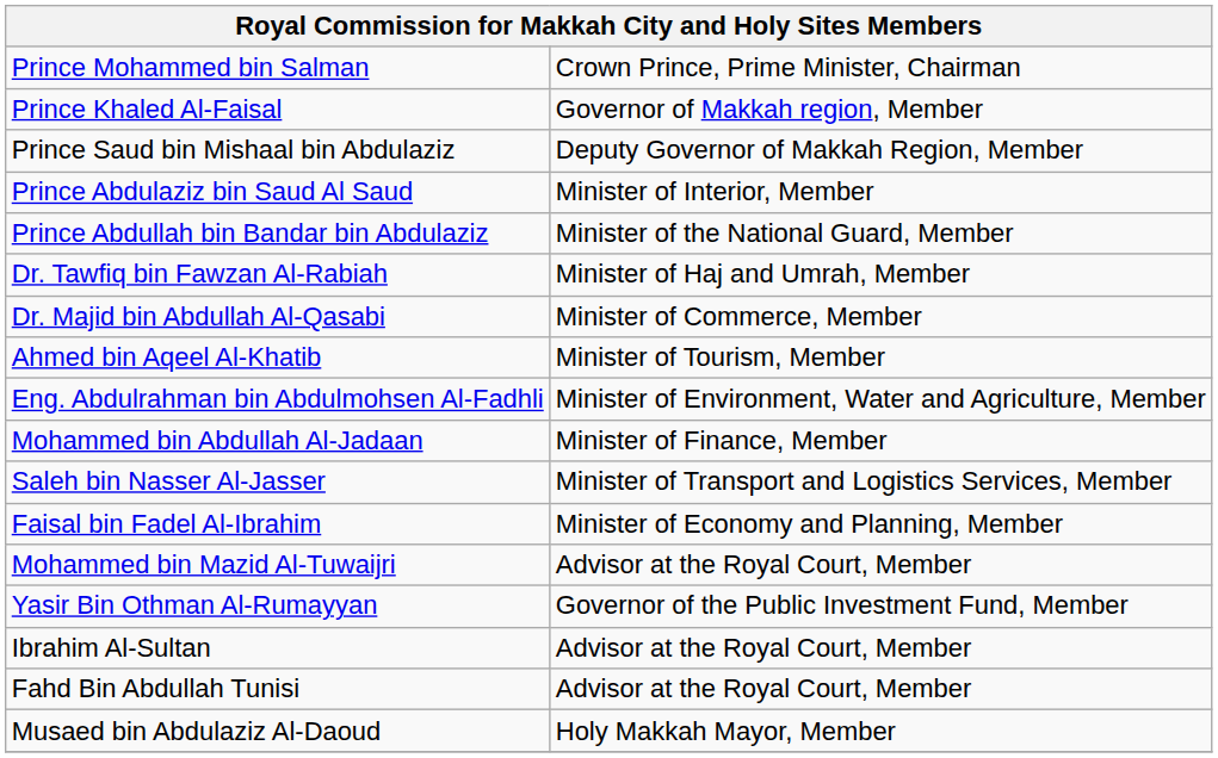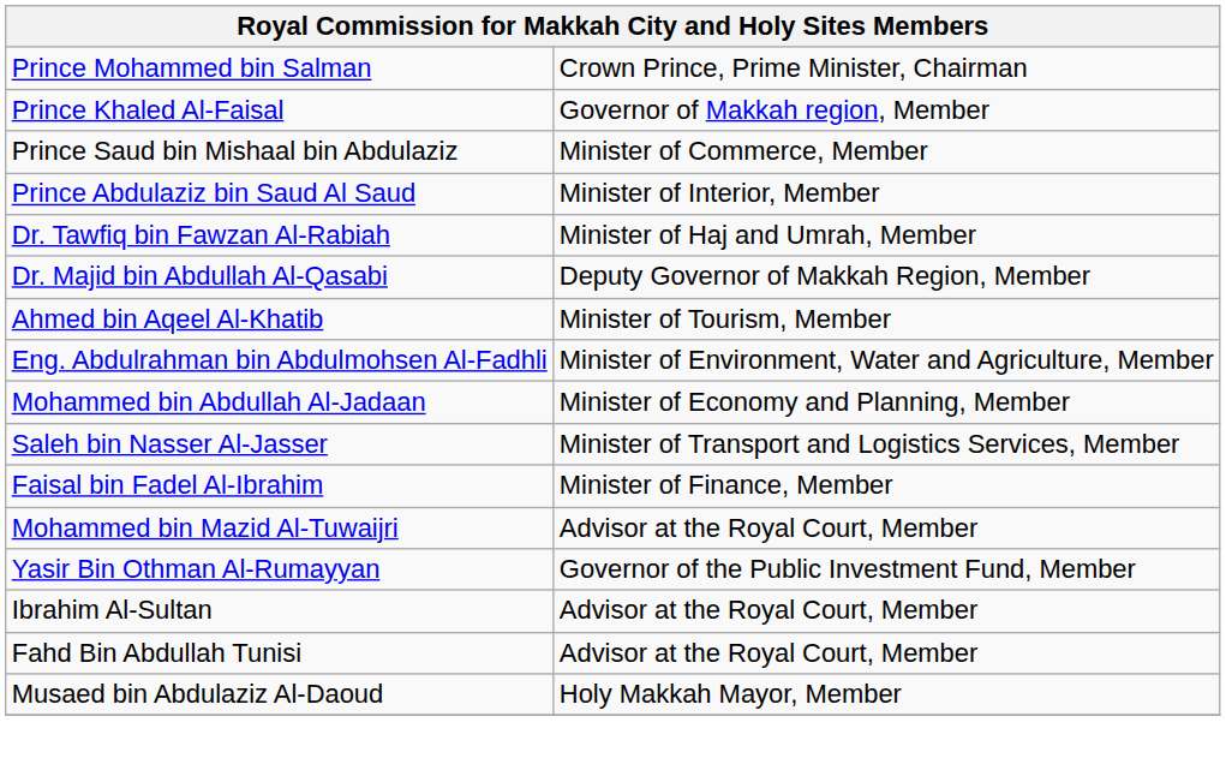 <table class="wikitable">
 <tr>
 <th colspan="2"><strong>Royal Commission for Makkah City and Holy Sites Members</strong></th>
 </tr>
 <tr>
 <td><a href='#'>Prince Mohammed bin Salman</a></td>
 <td>Crown Prince, Prime Minister, Chairman</td>
 </tr>
 <tr>
 <td><a href='#'>Prince Khaled Al-Faisal</a></td>
 <td>Governor of <a href='#'>Makkah region</a>, Member</td>
 </tr>
 <tr>
 <td>Prince Saud bin Mishaal bin Abdulaziz</td>
-<td>Deputy Governor of Makkah Region, Member</td>
+<td>Minister of Commerce, Member</td>
 </tr>
 <tr>
 <td><a href='#'>Prince Abdulaziz bin Saud Al Saud</a></td>
 <td>Minister of Interior, Member</td>
-</tr>
-<tr>
-<td><a href='#'>Prince Abdullah bin Bandar bin Abdulaziz</a></td>
-<td>Minister of the National Guard, Member</td>
 </tr>
 <tr>
 <td><a href='#'>Dr. Tawfiq bin Fawzan Al-Rabiah</a></td>
 <td>Minister of Haj and Umrah, Member</td>
 </tr>
 <tr>
 <td><a href='#'>Dr. Majid bin Abdullah Al-Qasabi</a></td>
-<td>Minister of Commerce, Member</td>
+<td>Deputy Governor of Makkah Region, Member</td>
 </tr>
 <tr>
 <td><a href='#'>Ahmed bin Aqeel Al-Khatib</a></td>
 <td>Minister of Tourism, Member</td>
 </tr>
 <tr>
 <td><a href='#'>Eng. Abdulrahman bin Abdulmohsen Al-Fadhli</a></td>
 <td>Minister of Environment, Water and Agriculture, Member</td>
 </tr>
 <tr>
 <td><a href='#'>Mohammed bin Abdullah Al-Jadaan</a></td>
-<td>Minister of Finance, Member</td>
+<td>Minister of Economy and Planning, Member</td>
 </tr>
 <tr>
 <td><a href='#'>Saleh bin Nasser Al-Jasser</a></td>
 <td>Minister of Transport and Logistics Services, Member</td>
 </tr>
 <tr>
 <td><a href='#'>Faisal bin Fadel Al-Ibrahim</a></td>
-<td>Minister of Economy and Planning, Member</td>
+<td>Minister of Finance, Member</td>
 </tr>
 <tr>
 <td><a href='#'>Mohammed bin Mazid Al-Tuwaijri</a></td>
 <td>Advisor at the Royal Court, Member</td>
 </tr>
 <tr>
 <td><a href='#'>Yasir Bin Othman Al-Rumayyan</a></td>
 <td>Governor of the Public Investment Fund, Member</td>
 </tr>
 <tr>
 <td>Ibrahim Al-Sultan</td>
 <td>Advisor at the Royal Court, Member</td>
 </tr>
 <tr>
 <td>Fahd Bin Abdullah Tunisi</td>
 <td>Advisor at the Royal Court, Member</td>
 </tr>
 <tr>
 <td>Musaed bin Abdulaziz Al-Daoud</td>
 <td>Holy Makkah Mayor, Member</td>
 </tr>
 <tr>
 </tr>
 </table>
